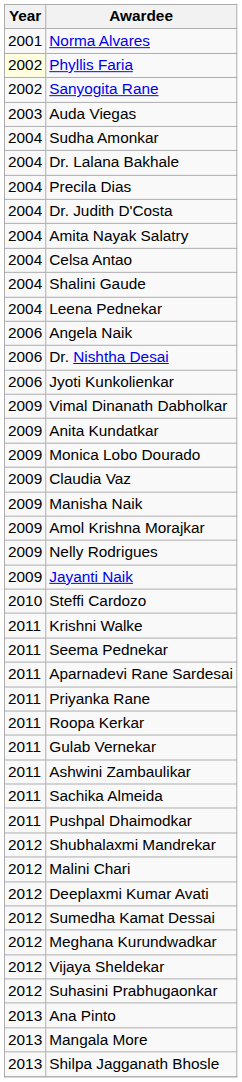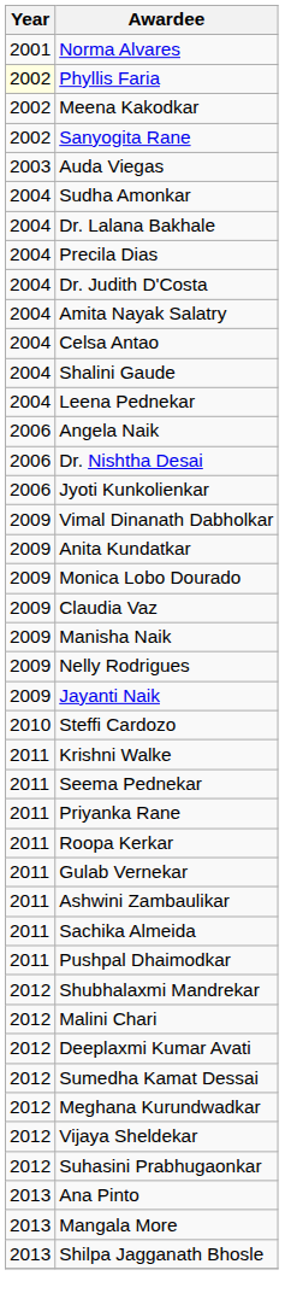 <table class="wikitable sortable collapsible" style="font-size:100%">
 <tr>
 <th>Year</th>
 <th>Awardee</th>
 </tr>
 <tr>
 <td>2001</td>
 <td><a href='#'>Norma Alvares</a></td>
 </tr>
 <tr>
 <td style="background: lightyellow;">2002</td>
 <td><a href='#'>Phyllis Faria</a></td>
+</tr>
+<tr>
+<td>2002</td>
+<td>Meena Kakodkar</td>
 </tr>
 <tr>
 <td>2002</td>
 <td><a href='#'>Sanyogita Rane</a></td>
 </tr>
 <tr>
 <td>2003</td>
 <td>Auda Viegas</td>
 </tr>
 <tr>
 <td>2004</td>
 <td>Sudha Amonkar</td>
 </tr>
 <tr>
 <td>2004</td>
 <td>Dr. Lalana Bakhale</td>
 </tr>
 <tr>
 <td>2004</td>
 <td>Precila Dias</td>
 </tr>
 <tr>
 <td>2004</td>
 <td>Dr. Judith D'Costa</td>
 </tr>
 <tr>
 <td>2004</td>
 <td>Amita Nayak Salatry</td>
 </tr>
 <tr>
 <td>2004</td>
 <td>Celsa Antao</td>
 </tr>
 <tr>
 <td>2004</td>
 <td>Shalini Gaude</td>
 </tr>
 <tr>
 <td>2004</td>
 <td>Leena Pednekar</td>
 </tr>
 <tr>
 <td>2006</td>
 <td>Angela Naik</td>
 </tr>
 <tr>
 <td>2006</td>
 <td>Dr. <a href='#'>Nishtha Desai</a></td>
 </tr>
 <tr>
 <td>2006</td>
 <td>Jyoti Kunkolienkar</td>
 </tr>
 <tr>
 <td>2009</td>
 <td>Vimal Dinanath Dabholkar</td>
 </tr>
 <tr>
 <td>2009</td>
 <td>Anita Kundatkar</td>
 </tr>
 <tr>
 <td>2009</td>
 <td>Monica Lobo Dourado</td>
 </tr>
 <tr>
 <td>2009</td>
 <td>Claudia Vaz</td>
 </tr>
 <tr>
 <td>2009</td>
 <td>Manisha Naik</td>
 </tr>
 <tr>
 <td>2009</td>
-<td>Amol Krishna Morajkar</td>
-</tr>
-<tr>
-<td>2009</td>
 <td>Nelly Rodrigues</td>
 </tr>
 <tr>
 <td>2009</td>
 <td><a href='#'>Jayanti Naik</a></td>
 </tr>
 <tr>
 <td>2010</td>
 <td>Steffi Cardozo</td>
 </tr>
 <tr>
 <td>2011</td>
 <td>Krishni Walke</td>
 </tr>
 <tr>
 <td>2011</td>
 <td>Seema Pednekar</td>
-</tr>
-<tr>
-<td>2011</td>
-<td>Aparnadevi Rane Sardesai</td>
 </tr>
 <tr>
 <td>2011</td>
 <td>Priyanka Rane</td>
 </tr>
 <tr>
 <td>2011</td>
 <td>Roopa Kerkar</td>
 </tr>
 <tr>
 <td>2011</td>
 <td>Gulab Vernekar</td>
 </tr>
 <tr>
 <td>2011</td>
 <td>Ashwini Zambaulikar</td>
 </tr>
 <tr>
 <td>2011</td>
 <td>Sachika Almeida</td>
 </tr>
 <tr>
 <td>2011</td>
 <td>Pushpal Dhaimodkar</td>
 </tr>
 <tr>
 <td>2012</td>
 <td>Shubhalaxmi Mandrekar</td>
 </tr>
 <tr>
 <td>2012</td>
 <td>Malini Chari</td>
 </tr>
 <tr>
 <td>2012</td>
 <td>Deeplaxmi Kumar Avati</td>
 </tr>
 <tr>
 <td>2012</td>
 <td>Sumedha Kamat Dessai</td>
 </tr>
 <tr>
 <td>2012</td>
 <td>Meghana Kurundwadkar</td>
 </tr>
 <tr>
 <td>2012</td>
 <td>Vijaya Sheldekar</td>
 </tr>
 <tr>
 <td>2012</td>
 <td>Suhasini Prabhugaonkar</td>
 </tr>
 <tr>
 <td>2013</td>
 <td>Ana Pinto</td>
 </tr>
 <tr>
 <td>2013</td>
 <td>Mangala More</td>
 </tr>
 <tr>
 <td>2013</td>
 <td>Shilpa Jagganath Bhosle</td>
 </tr>
 <tr>
 </tr>
 </table>
